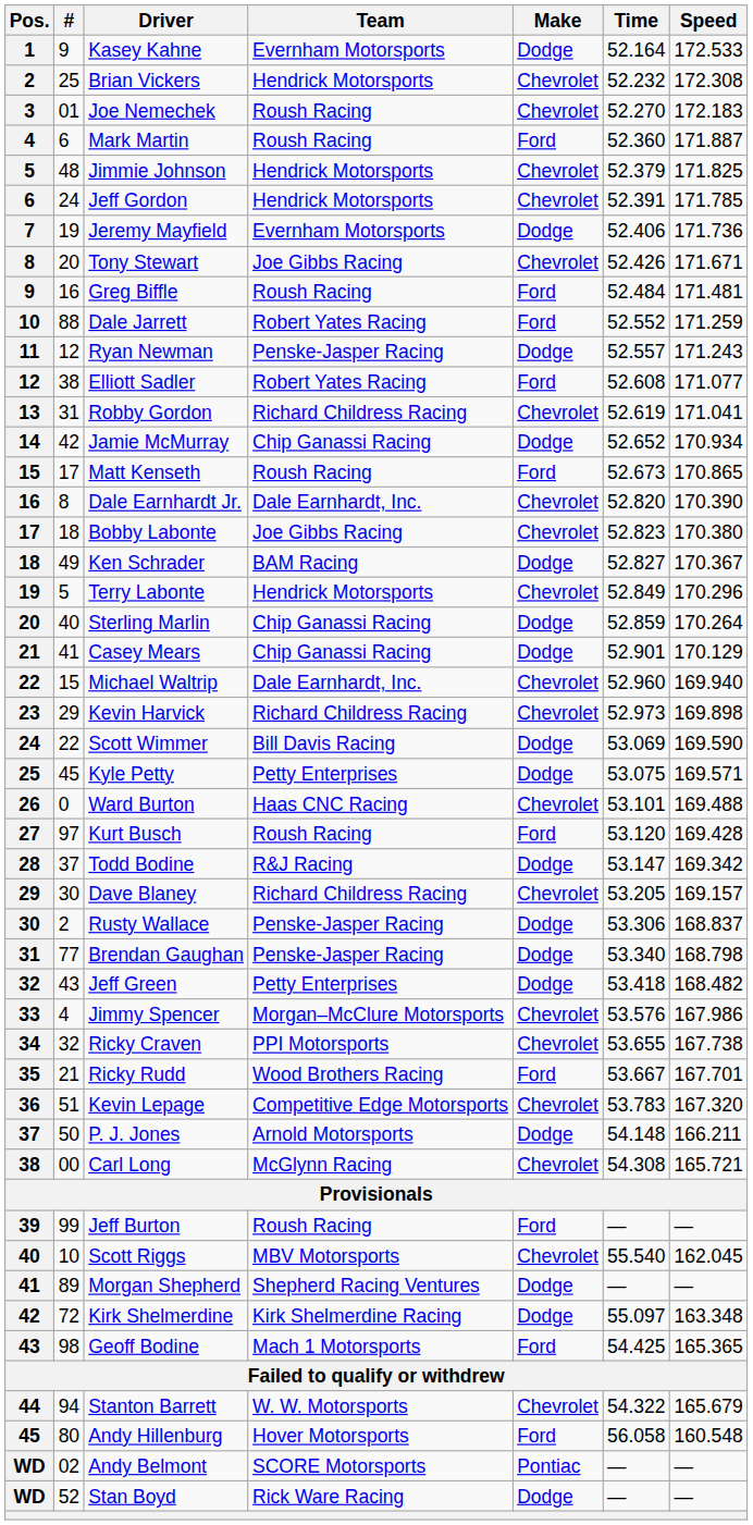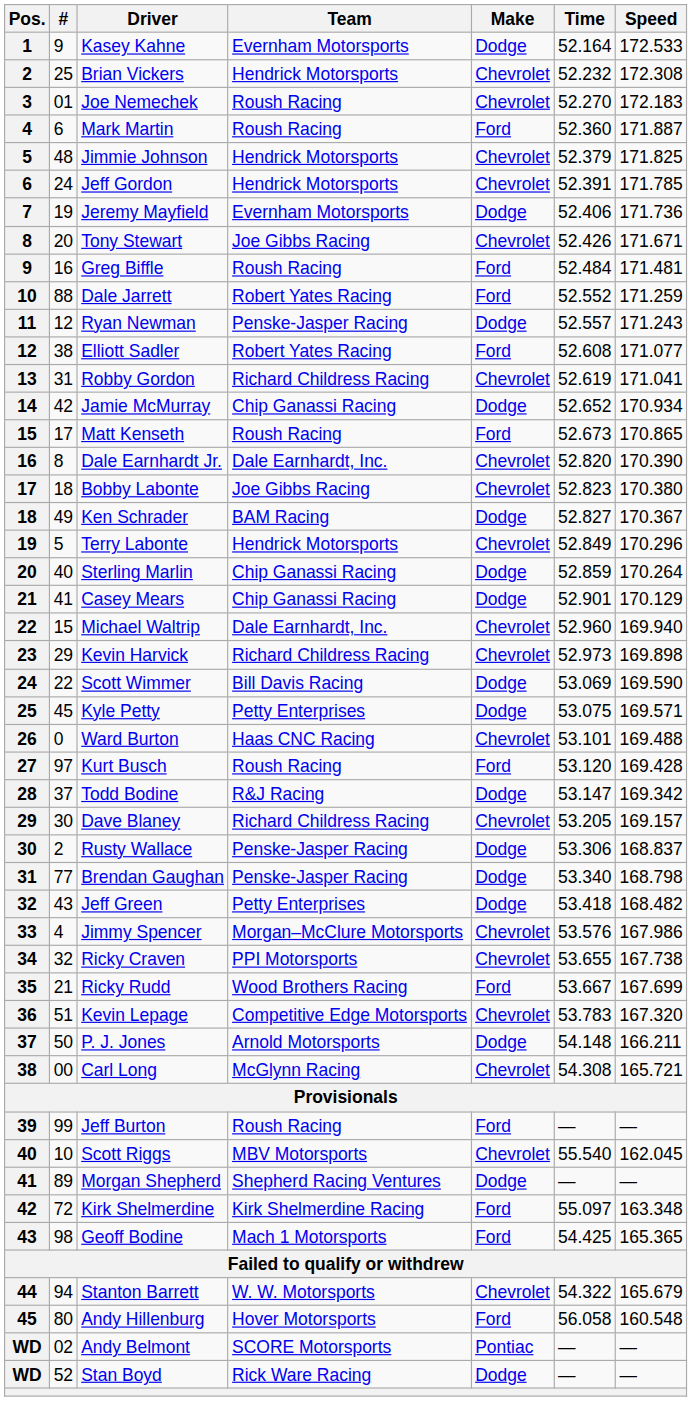 <table class="wikitable" style="font-size:95%">
 <tr>
 <th>Pos.</th>
 <th>#</th>
 <th>Driver</th>
 <th>Team</th>
 <th>Make</th>
 <th>Time</th>
 <th>Speed</th>
 </tr>
 <tr>
 <th>1</th>
 <td>9</td>
 <td><a href='#'>Kasey Kahne</a></td>
 <td><a href='#'>Evernham Motorsports</a></td>
 <td><a href='#'>Dodge</a></td>
 <td>52.164</td>
 <td>172.533</td>
 </tr>
 <tr>
 <th>2</th>
 <td>25</td>
 <td><a href='#'>Brian Vickers</a></td>
 <td><a href='#'>Hendrick Motorsports</a></td>
 <td><a href='#'>Chevrolet</a></td>
 <td>52.232</td>
 <td>172.308</td>
 </tr>
 <tr>
 <th>3</th>
 <td>01</td>
 <td><a href='#'>Joe Nemechek</a></td>
 <td><a href='#'>Roush Racing</a></td>
 <td><a href='#'>Chevrolet</a></td>
 <td>52.270</td>
 <td>172.183</td>
 </tr>
 <tr>
 <th>4</th>
 <td>6</td>
 <td><a href='#'>Mark Martin</a></td>
 <td><a href='#'>Roush Racing</a></td>
 <td><a href='#'>Ford</a></td>
 <td>52.360</td>
 <td>171.887</td>
 </tr>
 <tr>
 <th>5</th>
 <td>48</td>
 <td><a href='#'>Jimmie Johnson</a></td>
 <td><a href='#'>Hendrick Motorsports</a></td>
 <td><a href='#'>Chevrolet</a></td>
 <td>52.379</td>
 <td>171.825</td>
 </tr>
 <tr>
 <th>6</th>
 <td>24</td>
 <td><a href='#'>Jeff Gordon</a></td>
 <td><a href='#'>Hendrick Motorsports</a></td>
 <td><a href='#'>Chevrolet</a></td>
 <td>52.391</td>
 <td>171.785</td>
 </tr>
 <tr>
 <th>7</th>
 <td>19</td>
 <td><a href='#'>Jeremy Mayfield</a></td>
 <td><a href='#'>Evernham Motorsports</a></td>
 <td><a href='#'>Dodge</a></td>
 <td>52.406</td>
 <td>171.736</td>
 </tr>
 <tr>
 <th>8</th>
 <td>20</td>
 <td><a href='#'>Tony Stewart</a></td>
 <td><a href='#'>Joe Gibbs Racing</a></td>
 <td><a href='#'>Chevrolet</a></td>
 <td>52.426</td>
 <td>171.671</td>
 </tr>
 <tr>
 <th>9</th>
 <td>16</td>
 <td><a href='#'>Greg Biffle</a></td>
 <td><a href='#'>Roush Racing</a></td>
 <td><a href='#'>Ford</a></td>
 <td>52.484</td>
 <td>171.481</td>
 </tr>
 <tr>
 <th>10</th>
 <td>88</td>
 <td><a href='#'>Dale Jarrett</a></td>
 <td><a href='#'>Robert Yates Racing</a></td>
 <td><a href='#'>Ford</a></td>
 <td>52.552</td>
 <td>171.259</td>
 </tr>
 <tr>
 <th>11</th>
 <td>12</td>
 <td><a href='#'>Ryan Newman</a></td>
 <td><a href='#'>Penske-Jasper Racing</a></td>
 <td><a href='#'>Dodge</a></td>
 <td>52.557</td>
 <td>171.243</td>
 </tr>
 <tr>
 <th>12</th>
 <td>38</td>
 <td><a href='#'>Elliott Sadler</a></td>
 <td><a href='#'>Robert Yates Racing</a></td>
 <td><a href='#'>Ford</a></td>
 <td>52.608</td>
 <td>171.077</td>
 </tr>
 <tr>
 <th>13</th>
 <td>31</td>
 <td><a href='#'>Robby Gordon</a></td>
 <td><a href='#'>Richard Childress Racing</a></td>
 <td><a href='#'>Chevrolet</a></td>
 <td>52.619</td>
 <td>171.041</td>
 </tr>
 <tr>
 <th>14</th>
 <td>42</td>
 <td><a href='#'>Jamie McMurray</a></td>
 <td><a href='#'>Chip Ganassi Racing</a></td>
 <td><a href='#'>Dodge</a></td>
 <td>52.652</td>
 <td>170.934</td>
 </tr>
 <tr>
 <th>15</th>
 <td>17</td>
 <td><a href='#'>Matt Kenseth</a></td>
 <td><a href='#'>Roush Racing</a></td>
 <td><a href='#'>Ford</a></td>
 <td>52.673</td>
 <td>170.865</td>
 </tr>
 <tr>
 <th>16</th>
 <td>8</td>
 <td><a href='#'>Dale Earnhardt Jr.</a></td>
 <td><a href='#'>Dale Earnhardt, Inc.</a></td>
 <td><a href='#'>Chevrolet</a></td>
 <td>52.820</td>
 <td>170.390</td>
 </tr>
 <tr>
 <th>17</th>
 <td>18</td>
 <td><a href='#'>Bobby Labonte</a></td>
 <td><a href='#'>Joe Gibbs Racing</a></td>
 <td><a href='#'>Chevrolet</a></td>
 <td>52.823</td>
 <td>170.380</td>
 </tr>
 <tr>
 <th>18</th>
 <td>49</td>
 <td><a href='#'>Ken Schrader</a></td>
 <td><a href='#'>BAM Racing</a></td>
 <td><a href='#'>Dodge</a></td>
 <td>52.827</td>
 <td>170.367</td>
 </tr>
 <tr>
 <th>19</th>
 <td>5</td>
 <td><a href='#'>Terry Labonte</a></td>
 <td><a href='#'>Hendrick Motorsports</a></td>
 <td><a href='#'>Chevrolet</a></td>
 <td>52.849</td>
 <td>170.296</td>
 </tr>
 <tr>
 <th>20</th>
 <td>40</td>
 <td><a href='#'>Sterling Marlin</a></td>
 <td><a href='#'>Chip Ganassi Racing</a></td>
 <td><a href='#'>Dodge</a></td>
 <td>52.859</td>
 <td>170.264</td>
 </tr>
 <tr>
 <th>21</th>
 <td>41</td>
 <td><a href='#'>Casey Mears</a></td>
 <td><a href='#'>Chip Ganassi Racing</a></td>
 <td><a href='#'>Dodge</a></td>
 <td>52.901</td>
 <td>170.129</td>
 </tr>
 <tr>
 <th>22</th>
 <td>15</td>
 <td><a href='#'>Michael Waltrip</a></td>
 <td><a href='#'>Dale Earnhardt, Inc.</a></td>
 <td><a href='#'>Chevrolet</a></td>
 <td>52.960</td>
 <td>169.940</td>
 </tr>
 <tr>
 <th>23</th>
 <td>29</td>
 <td><a href='#'>Kevin Harvick</a></td>
 <td><a href='#'>Richard Childress Racing</a></td>
 <td><a href='#'>Chevrolet</a></td>
 <td>52.973</td>
 <td>169.898</td>
 </tr>
 <tr>
 <th>24</th>
 <td>22</td>
 <td><a href='#'>Scott Wimmer</a></td>
 <td><a href='#'>Bill Davis Racing</a></td>
 <td><a href='#'>Dodge</a></td>
 <td>53.069</td>
 <td>169.590</td>
 </tr>
 <tr>
 <th>25</th>
 <td>45</td>
 <td><a href='#'>Kyle Petty</a></td>
 <td><a href='#'>Petty Enterprises</a></td>
 <td><a href='#'>Dodge</a></td>
 <td>53.075</td>
 <td>169.571</td>
 </tr>
 <tr>
 <th>26</th>
 <td>0</td>
 <td><a href='#'>Ward Burton</a></td>
 <td><a href='#'>Haas CNC Racing</a></td>
 <td><a href='#'>Chevrolet</a></td>
 <td>53.101</td>
 <td>169.488</td>
 </tr>
 <tr>
 <th>27</th>
 <td>97</td>
 <td><a href='#'>Kurt Busch</a></td>
 <td><a href='#'>Roush Racing</a></td>
 <td><a href='#'>Ford</a></td>
 <td>53.120</td>
 <td>169.428</td>
 </tr>
 <tr>
 <th>28</th>
 <td>37</td>
 <td><a href='#'>Todd Bodine</a></td>
 <td><a href='#'>R&J Racing</a></td>
 <td><a href='#'>Dodge</a></td>
 <td>53.147</td>
 <td>169.342</td>
 </tr>
 <tr>
 <th>29</th>
 <td>30</td>
 <td><a href='#'>Dave Blaney</a></td>
 <td><a href='#'>Richard Childress Racing</a></td>
 <td><a href='#'>Chevrolet</a></td>
 <td>53.205</td>
 <td>169.157</td>
 </tr>
 <tr>
 <th>30</th>
 <td>2</td>
 <td><a href='#'>Rusty Wallace</a></td>
 <td><a href='#'>Penske-Jasper Racing</a></td>
 <td><a href='#'>Dodge</a></td>
 <td>53.306</td>
 <td>168.837</td>
 </tr>
 <tr>
 <th>31</th>
 <td>77</td>
 <td><a href='#'>Brendan Gaughan</a></td>
 <td><a href='#'>Penske-Jasper Racing</a></td>
 <td><a href='#'>Dodge</a></td>
 <td>53.340</td>
 <td>168.798</td>
 </tr>
 <tr>
 <th>32</th>
 <td>43</td>
 <td><a href='#'>Jeff Green</a></td>
 <td><a href='#'>Petty Enterprises</a></td>
 <td><a href='#'>Dodge</a></td>
 <td>53.418</td>
 <td>168.482</td>
 </tr>
 <tr>
 <th>33</th>
 <td>4</td>
 <td><a href='#'>Jimmy Spencer</a></td>
 <td><a href='#'>Morgan–McClure Motorsports</a></td>
 <td><a href='#'>Chevrolet</a></td>
 <td>53.576</td>
 <td>167.986</td>
 </tr>
 <tr>
 <th>34</th>
 <td>32</td>
 <td><a href='#'>Ricky Craven</a></td>
 <td><a href='#'>PPI Motorsports</a></td>
 <td><a href='#'>Chevrolet</a></td>
 <td>53.655</td>
 <td>167.738</td>
 </tr>
 <tr>
 <th>35</th>
 <td>21</td>
 <td><a href='#'>Ricky Rudd</a></td>
 <td><a href='#'>Wood Brothers Racing</a></td>
 <td><a href='#'>Ford</a></td>
 <td>53.667</td>
-<td>167.701</td>
+<td>167.699</td>
 </tr>
 <tr>
 <th>36</th>
 <td>51</td>
 <td><a href='#'>Kevin Lepage</a></td>
 <td><a href='#'>Competitive Edge Motorsports</a></td>
 <td><a href='#'>Chevrolet</a></td>
 <td>53.783</td>
 <td>167.320</td>
 </tr>
 <tr>
 <th>37</th>
 <td>50</td>
 <td><a href='#'>P. J. Jones</a></td>
 <td><a href='#'>Arnold Motorsports</a></td>
 <td><a href='#'>Dodge</a></td>
 <td>54.148</td>
 <td>166.211</td>
 </tr>
 <tr>
 <th>38</th>
 <td>00</td>
 <td><a href='#'>Carl Long</a></td>
 <td><a href='#'>McGlynn Racing</a></td>
 <td><a href='#'>Chevrolet</a></td>
 <td>54.308</td>
 <td>165.721</td>
 </tr>
 <tr>
 <th colspan="7">Provisionals</th>
 </tr>
 <tr>
 <th>39</th>
 <td>99</td>
 <td><a href='#'>Jeff Burton</a></td>
 <td><a href='#'>Roush Racing</a></td>
 <td><a href='#'>Ford</a></td>
 <td>—</td>
 <td>—</td>
 </tr>
 <tr>
 <th>40</th>
 <td>10</td>
 <td><a href='#'>Scott Riggs</a></td>
 <td><a href='#'>MBV Motorsports</a></td>
 <td><a href='#'>Chevrolet</a></td>
 <td>55.540</td>
 <td>162.045</td>
 </tr>
 <tr>
 <th>41</th>
 <td>89</td>
 <td><a href='#'>Morgan Shepherd</a></td>
 <td><a href='#'>Shepherd Racing Ventures</a></td>
 <td><a href='#'>Dodge</a></td>
 <td>—</td>
 <td>—</td>
 </tr>
 <tr>
 <th>42</th>
 <td>72</td>
 <td><a href='#'>Kirk Shelmerdine</a></td>
 <td><a href='#'>Kirk Shelmerdine Racing</a></td>
-<td><a href='#'>Dodge</a></td>
+<td><a href='#'>Ford</a></td>
 <td>55.097</td>
 <td>163.348</td>
 </tr>
 <tr>
 <th>43</th>
 <td>98</td>
 <td><a href='#'>Geoff Bodine</a></td>
 <td><a href='#'>Mach 1 Motorsports</a></td>
 <td><a href='#'>Ford</a></td>
 <td>54.425</td>
 <td>165.365</td>
 </tr>
 <tr>
 <th colspan="7">Failed to qualify or withdrew</th>
 </tr>
 <tr>
 <th>44</th>
 <td>94</td>
 <td><a href='#'>Stanton Barrett</a></td>
 <td><a href='#'>W. W. Motorsports</a></td>
 <td><a href='#'>Chevrolet</a></td>
 <td>54.322</td>
 <td>165.679</td>
 </tr>
 <tr>
 <th>45</th>
 <td>80</td>
 <td><a href='#'>Andy Hillenburg</a></td>
 <td><a href='#'>Hover Motorsports</a></td>
 <td><a href='#'>Ford</a></td>
 <td>56.058</td>
 <td>160.548</td>
 </tr>
 <tr>
 <th>WD</th>
 <td>02</td>
 <td><a href='#'>Andy Belmont</a></td>
 <td><a href='#'>SCORE Motorsports</a></td>
 <td><a href='#'>Pontiac</a></td>
 <td>—</td>
 <td>—</td>
 </tr>
 <tr>
 <th>WD</th>
 <td>52</td>
 <td><a href='#'>Stan Boyd</a></td>
 <td><a href='#'>Rick Ware Racing</a></td>
 <td><a href='#'>Dodge</a></td>
 <td>—</td>
 <td>—</td>
 </tr>
 <tr>
 <th colspan="7"></th>
 </tr>
 </table>
